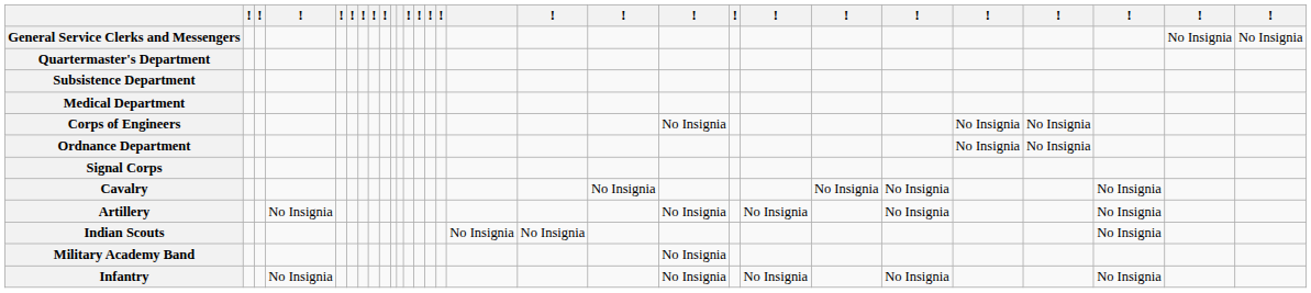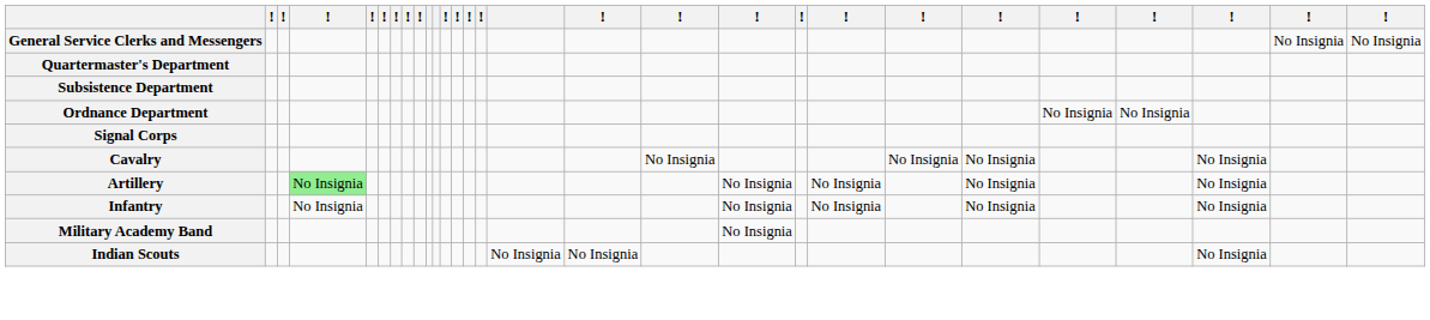 <table class="wikitable">
 <tr>
 <th></th>
 <th>!<small></small></th>
 <th>!<small></small></th>
 <th>!<small></small></th>
 <th>!<small></small></th>
 <th>!<small></small></th>
 <th>!<small></small></th>
 <th>!<small></small></th>
 <th>!<small></small></th>
 <th><small></small></th>
 <th><small></small></th>
 <th>!<small></small></th>
 <th>!<small></small></th>
 <th>!<small></small></th>
 <th>!<small></small></th>
 <th><small></small></th>
 <th>!<small></small></th>
 <th>!<small></small></th>
 <th>!<small></small></th>
 <th>!<small></small></th>
 <th>!<small></small></th>
 <th>!<small></small></th>
 <th>!<small></small></th>
 <th>!<small></small></th>
 <th>!<small></small></th>
 <th>!<small></small></th>
 <th>!<small></small></th>
 <th>!<small></small></th>
 </tr>
 <tr>
 <th>General Service Clerks and Messengers</th>
 <td></td>
 <td></td>
 <td></td>
 <td></td>
 <td></td>
 <td></td>
 <td></td>
 <td></td>
 <td></td>
 <td></td>
 <td></td>
 <td></td>
 <td></td>
 <td></td>
 <td></td>
 <td></td>
 <td></td>
 <td></td>
 <td></td>
 <td></td>
 <td></td>
 <td></td>
 <td></td>
 <td></td>
 <td></td>
 <td>No Insignia</td>
 <td>No Insignia</td>
 </tr>
 <tr>
 <th>Quartermaster's Department</th>
 <td></td>
 <td></td>
 <td></td>
 <td></td>
 <td></td>
 <td></td>
 <td></td>
 <td></td>
 <td></td>
 <td></td>
 <td></td>
 <td></td>
 <td></td>
 <td></td>
 <td></td>
 <td></td>
 <td></td>
 <td></td>
 <td></td>
 <td></td>
 <td></td>
 <td></td>
 <td></td>
 <td></td>
 <td></td>
 <td></td>
 <td></td>
 </tr>
 <tr>
 <th>Subsistence Department</th>
 <td></td>
 <td></td>
 <td></td>
 <td></td>
 <td></td>
 <td></td>
 <td></td>
 <td></td>
 <td></td>
 <td></td>
 <td></td>
 <td></td>
 <td></td>
 <td></td>
 <td></td>
 <td></td>
 <td></td>
 <td></td>
 <td></td>
 <td></td>
 <td></td>
 <td></td>
 <td></td>
 <td></td>
 <td></td>
 <td></td>
 <td></td>
 </tr>
 <tr>
-<th>Medical Department</th>
-<td></td>
-<td></td>
-<td></td>
-<td></td>
-<td></td>
-<td></td>
-<td></td>
-<td></td>
-<td></td>
-<td></td>
-<td></td>
-<td></td>
-<td></td>
-<td></td>
-<td></td>
-<td></td>
-<td></td>
-<td></td>
-<td></td>
-<td></td>
-<td></td>
-<td></td>
-<td></td>
-<td></td>
-<td></td>
-<td></td>
-<td></td>
-</tr>
-<tr>
-<th>Corps of Engineers</th>
-<td></td>
-<td></td>
-<td></td>
-<td></td>
-<td></td>
-<td></td>
-<td></td>
-<td></td>
-<td></td>
-<td></td>
-<td></td>
-<td></td>
-<td></td>
-<td></td>
-<td></td>
-<td></td>
-<td></td>
-<td>No Insignia</td>
-<td></td>
-<td></td>
-<td></td>
-<td></td>
-<td>No Insignia</td>
-<td>No Insignia</td>
-<td></td>
-<td></td>
-<td></td>
-</tr>
-<tr>
 <th>Ordnance Department</th>
 <td></td>
 <td></td>
 <td></td>
 <td></td>
 <td></td>
 <td></td>
 <td></td>
 <td></td>
 <td></td>
 <td></td>
 <td></td>
 <td></td>
 <td></td>
 <td></td>
 <td></td>
 <td></td>
 <td></td>
 <td></td>
 <td></td>
 <td></td>
 <td></td>
 <td></td>
 <td>No Insignia</td>
 <td>No Insignia</td>
 <td></td>
 <td></td>
 <td></td>
 </tr>
 <tr>
 <th>Signal Corps</th>
 <td></td>
 <td></td>
 <td></td>
 <td></td>
 <td></td>
 <td></td>
 <td></td>
 <td></td>
 <td></td>
 <td></td>
 <td></td>
 <td></td>
 <td></td>
 <td></td>
 <td></td>
 <td></td>
 <td></td>
 <td></td>
 <td></td>
 <td></td>
 <td></td>
 <td></td>
 <td></td>
 <td></td>
 <td></td>
 <td></td>
 <td></td>
 </tr>
 <tr>
 <th>Cavalry</th>
 <td></td>
 <td></td>
 <td></td>
 <td></td>
 <td></td>
 <td></td>
 <td></td>
 <td></td>
 <td></td>
 <td></td>
 <td></td>
 <td></td>
 <td></td>
 <td></td>
 <td></td>
 <td></td>
 <td>No Insignia</td>
 <td></td>
 <td></td>
 <td></td>
 <td>No Insignia</td>
 <td>No Insignia</td>
 <td></td>
 <td></td>
 <td>No Insignia</td>
 <td></td>
 <td></td>
 </tr>
 <tr>
 <th>Artillery</th>
 <td></td>
 <td></td>
-<td>No Insignia</td>
+<td style="background: lightgreen;">No Insignia</td>
 <td></td>
 <td></td>
 <td></td>
 <td></td>
 <td></td>
 <td></td>
 <td></td>
 <td></td>
 <td></td>
 <td></td>
 <td></td>
 <td></td>
 <td></td>
 <td></td>
 <td>No Insignia</td>
 <td></td>
 <td>No Insignia</td>
 <td></td>
 <td>No Insignia</td>
 <td></td>
 <td></td>
 <td>No Insignia</td>
 <td></td>
 <td></td>
 </tr>
 <tr>
-<th>Indian Scouts</th>
+<th>Infantry</th>
+<td></td>
+<td></td>
+<td>No Insignia</td>
 <td></td>
 <td></td>
 <td></td>
 <td></td>
 <td></td>
 <td></td>
 <td></td>
 <td></td>
 <td></td>
 <td></td>
 <td></td>
 <td></td>
 <td></td>
 <td></td>
 <td>No Insignia</td>
+<td></td>
 <td>No Insignia</td>
 <td></td>
-<td></td>
-<td></td>
-<td></td>
-<td></td>
-<td></td>
+<td>No Insignia</td>
 <td></td>
 <td></td>
 <td>No Insignia</td>
 <td></td>
 <td></td>
 </tr>
 <tr>
 <th>Military Academy Band</th>
 <td></td>
 <td></td>
 <td></td>
 <td></td>
 <td></td>
 <td></td>
 <td></td>
 <td></td>
 <td></td>
 <td></td>
 <td></td>
 <td></td>
 <td></td>
 <td></td>
 <td></td>
 <td></td>
 <td></td>
 <td>No Insignia</td>
 <td></td>
 <td></td>
 <td></td>
 <td></td>
 <td></td>
 <td></td>
 <td></td>
 <td></td>
 <td></td>
 </tr>
 <tr>
-<th>Infantry</th>
-<td></td>
-<td></td>
-<td>No Insignia</td>
+<th>Indian Scouts</th>
 <td></td>
 <td></td>
 <td></td>
 <td></td>
 <td></td>
 <td></td>
 <td></td>
 <td></td>
 <td></td>
 <td></td>
 <td></td>
 <td></td>
 <td></td>
 <td></td>
 <td>No Insignia</td>
-<td></td>
 <td>No Insignia</td>
 <td></td>
-<td>No Insignia</td>
+<td></td>
+<td></td>
+<td></td>
+<td></td>
+<td></td>
 <td></td>
 <td></td>
 <td>No Insignia</td>
 <td></td>
 <td></td>
 </tr>
 </table>
